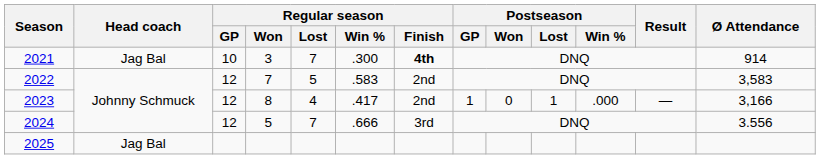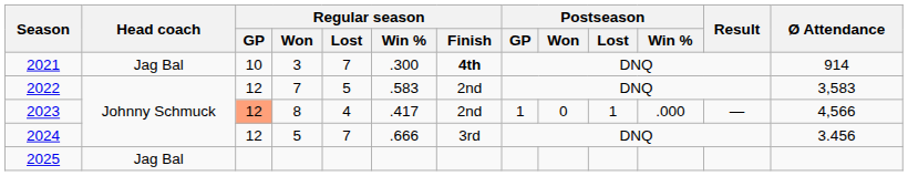 <table class="wikitable" style="font-size: 95%; text-align:center; width:60em">
 <tr>
 <th rowspan="2">Season</th>
 <th rowspan="2">Head coach</th>
 <th colspan="5">Regular season</th>
 <th colspan="4">Postseason</th>
 <th rowspan="2">Result</th>
 <th rowspan="2">Ø Attendance</th>
 </tr>
 <tr>
 <th>GP</th>
 <th>Won</th>
 <th>Lost</th>
 <th>Win %</th>
 <th>Finish</th>
 <th>GP</th>
 <th>Won</th>
 <th>Lost</th>
 <th>Win %</th>
 </tr>
 <tr>
 <td><a href='#'>2021</a></td>
 <td>Jag Bal</td>
 <td>10</td>
 <td>3</td>
 <td>7</td>
 <td>.300</td>
 <td><strong>4th </strong></td>
 <td colspan="5">DNQ</td>
 <td>914</td>
 </tr>
 <tr>
 <td><a href='#'>2022</a></td>
 <td rowspan="3">Johnny Schmuck</td>
 <td>12</td>
 <td>7</td>
 <td>5</td>
 <td>.583</td>
 <td>2nd </td>
 <td colspan="5">DNQ</td>
 <td>3,583</td>
 </tr>
 <tr>
 <td><a href='#'>2023</a></td>
-<td>12</td>
+<td style="background: lightsalmon;">12</td>
 <td>8</td>
 <td>4</td>
 <td>.417</td>
 <td>2nd </td>
 <td>1</td>
 <td>0</td>
 <td>1</td>
 <td>.000</td>
 <td>—</td>
-<td>3,166</td>
+<td>4,566</td>
 </tr>
 <tr>
 <td><a href='#'>2024</a></td>
 <td>12</td>
 <td>5</td>
 <td>7</td>
 <td>.666</td>
 <td>3rd </td>
 <td colspan="5">DNQ</td>
-<td>3.556</td>
+<td>3.456</td>
 </tr>
 <tr>
 <td><a href='#'>2025</a></td>
 <td>Jag Bal</td>
 <td></td>
 <td></td>
 <td></td>
 <td></td>
 <td></td>
 <td></td>
 <td></td>
 <td></td>
 <td></td>
 <td></td>
 <td></td>
 </tr>
 </table>
